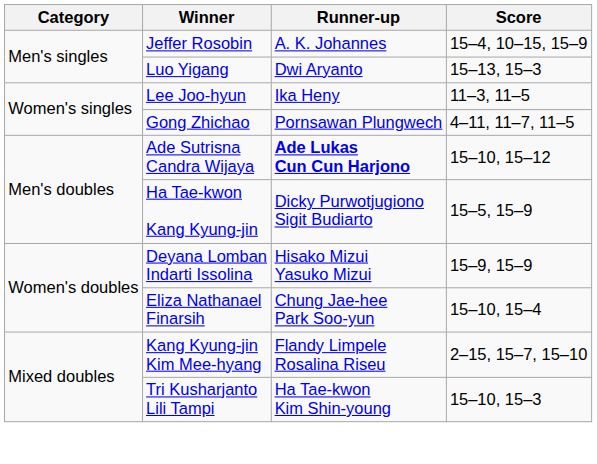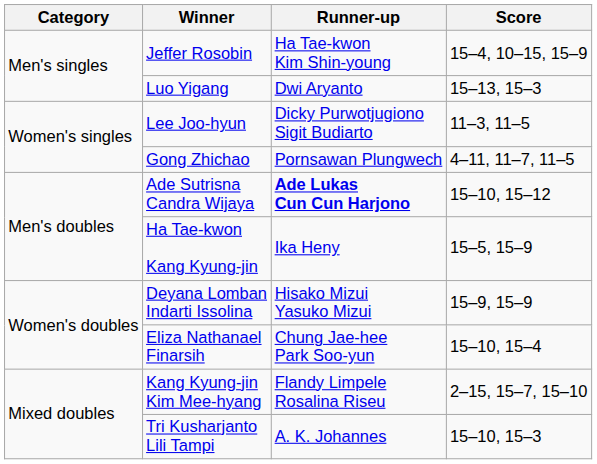 <table class="wikitable">
 <tr>
 <th>Category</th>
 <th>Winner</th>
 <th>Runner-up</th>
 <th>Score</th>
 </tr>
 <tr>
 <td rowspan=2>Men's singles</td>
 <td> <a href='#'>Jeffer Rosobin</a></td>
-<td> <a href='#'>A. K. Johannes</a></td>
+<td> <a href='#'>Ha Tae-kwon</a><br> <a href='#'>Kim Shin-young</a></td>
 <td>15–4, 10–15, 15–9</td>
 </tr>
 <tr>
 <td> <a href='#'>Luo Yigang</a></td>
 <td> <a href='#'>Dwi Aryanto</a></td>
 <td>15–13, 15–3</td>
 </tr>
 <tr>
 <td rowspan=2>Women's singles</td>
 <td> <a href='#'>Lee Joo-hyun</a></td>
-<td> <a href='#'>Ika Heny</a></td>
+<td> <a href='#'>Dicky Purwotjugiono</a><br> <a href='#'>Sigit Budiarto</a></td>
 <td>11–3, 11–5</td>
 </tr>
 <tr>
 <td> <a href='#'>Gong Zhichao</a></td>
 <td> <a href='#'>Pornsawan Plungwech</a></td>
 <td>4–11, 11–7, 11–5</td>
 </tr>
 <tr>
 <td rowspan=2>Men's doubles</td>
 <td> <a href='#'>Ade Sutrisna</a><br> <a href='#'>Candra Wijaya</a></td>
 <td><strong> <a href='#'>Ade Lukas</a><br> <a href='#'>Cun Cun Harjono</a></strong></td>
 <td>15–10, 15–12</td>
 </tr>
 <tr>
 <td> <a href='#'>Ha Tae-kwon</a><br><br> <a href='#'>Kang Kyung-jin</a></td>
-<td> <a href='#'>Dicky Purwotjugiono</a><br> <a href='#'>Sigit Budiarto</a></td>
+<td> <a href='#'>Ika Heny</a></td>
 <td>15–5, 15–9</td>
 </tr>
 <tr>
 <td rowspan=2>Women's doubles</td>
 <td> <a href='#'>Deyana Lomban</a><br>  <a href='#'>Indarti Issolina</a></td>
 <td> <a href='#'>Hisako Mizui</a><br> <a href='#'>Yasuko Mizui</a></td>
 <td>15–9, 15–9</td>
 </tr>
 <tr>
 <td> <a href='#'>Eliza Nathanael</a><br> <a href='#'>Finarsih</a></td>
 <td> <a href='#'>Chung Jae-hee</a><br> <a href='#'>Park Soo-yun</a></td>
 <td>15–10, 15–4</td>
 </tr>
 <tr>
 <td rowspan=2>Mixed doubles</td>
 <td> <a href='#'>Kang Kyung-jin</a><br> <a href='#'>Kim Mee-hyang</a></td>
 <td> <a href='#'>Flandy Limpele</a><br> <a href='#'>Rosalina Riseu</a></td>
 <td>2–15, 15–7, 15–10</td>
 </tr>
 <tr>
 <td> <a href='#'>Tri Kusharjanto</a><br> <a href='#'>Lili Tampi</a></td>
-<td> <a href='#'>Ha Tae-kwon</a><br> <a href='#'>Kim Shin-young</a></td>
+<td> <a href='#'>A. K. Johannes</a></td>
 <td>15–10, 15–3</td>
 </tr>
 </table>
